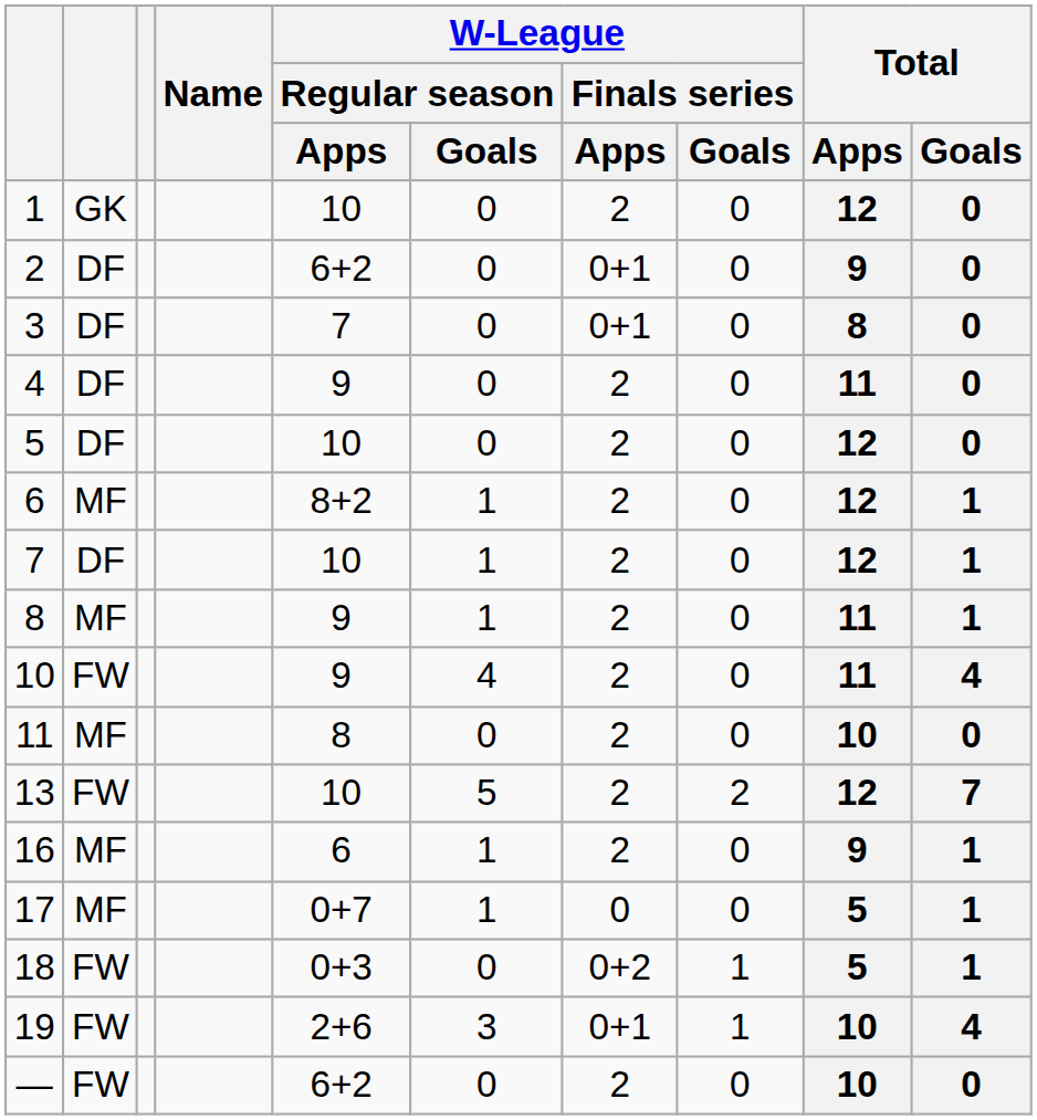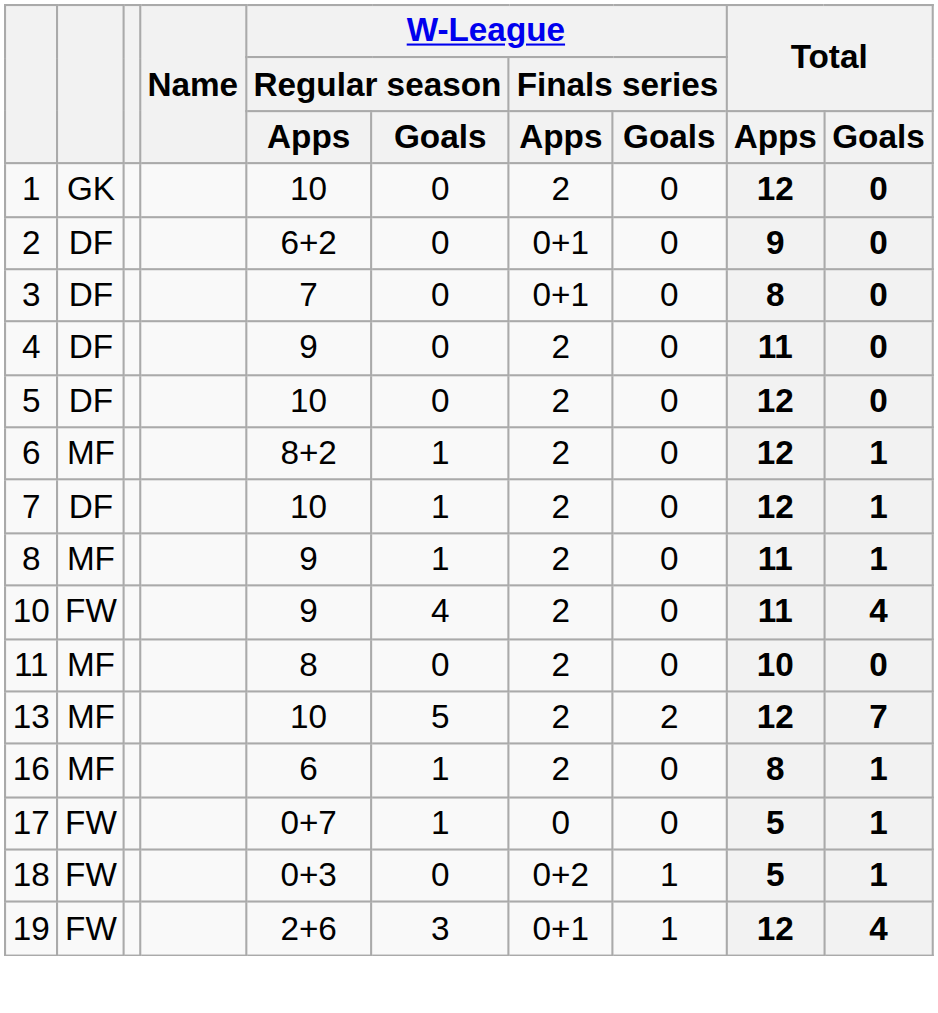 <table class="wikitable sortable" style="text-align:center;">
 <tr>
 <th rowspan="3"></th>
 <th rowspan="3"></th>
 <th rowspan="3"></th>
 <th rowspan="3">Name</th>
 <th colspan="4"><a href='#'>W-League</a></th>
 <th colspan="2" rowspan="2">Total</th>
 </tr>
 <tr>
 <th colspan="2">Regular season</th>
 <th colspan="2">Finals series</th>
 </tr>
 <tr>
 <th>Apps</th>
 <th>Goals</th>
 <th>Apps</th>
 <th>Goals</th>
 <th>Apps</th>
 <th>Goals</th>
 </tr>
 <tr>
 <td>1</td>
 <td>GK</td>
 <td></td>
 <td align="left"><br></td>
 <td>10</td>
 <td>0<br></td>
 <td>2</td>
 <td>0<br></td>
 <th>12</th>
 <th>0</th>
 </tr>
 <tr>
 <td>2</td>
 <td>DF</td>
 <td></td>
 <td align="left"><br></td>
 <td>6+2</td>
 <td>0<br></td>
 <td>0+1</td>
 <td>0<br></td>
 <th>9</th>
 <th>0</th>
 </tr>
 <tr>
 <td>3</td>
 <td>DF</td>
 <td></td>
 <td align="left"><br></td>
 <td>7</td>
 <td>0<br></td>
 <td>0+1</td>
 <td>0<br></td>
 <th>8</th>
 <th>0</th>
 </tr>
 <tr>
 <td>4</td>
 <td>DF</td>
 <td></td>
 <td align="left"><br></td>
 <td>9</td>
 <td>0<br></td>
 <td>2</td>
 <td>0<br></td>
 <th>11</th>
 <th>0</th>
 </tr>
 <tr>
 <td>5</td>
 <td>DF</td>
 <td></td>
 <td align="left"><br></td>
 <td>10</td>
 <td>0<br></td>
 <td>2</td>
 <td>0<br></td>
 <th>12</th>
 <th>0</th>
 </tr>
 <tr>
 <td>6</td>
 <td>MF</td>
 <td></td>
 <td align="left"><br></td>
 <td>8+2</td>
 <td>1<br></td>
 <td>2</td>
 <td>0<br></td>
 <th>12</th>
 <th>1</th>
 </tr>
 <tr>
 <td>7</td>
 <td>DF</td>
 <td></td>
 <td align="left"><br></td>
 <td>10</td>
 <td>1<br></td>
 <td>2</td>
 <td>0<br></td>
 <th>12</th>
 <th>1</th>
 </tr>
 <tr>
 <td>8</td>
 <td>MF</td>
 <td></td>
 <td align="left"><br></td>
 <td>9</td>
 <td>1<br></td>
 <td>2</td>
 <td>0<br></td>
 <th>11</th>
 <th>1</th>
 </tr>
 <tr>
 <td>10</td>
 <td>FW</td>
 <td></td>
 <td align="left"><br></td>
 <td>9</td>
 <td>4<br></td>
 <td>2</td>
 <td>0<br></td>
 <th>11</th>
 <th>4</th>
 </tr>
 <tr>
 <td>11</td>
 <td>MF</td>
 <td></td>
 <td align="left"><br></td>
 <td>8</td>
 <td>0<br></td>
 <td>2</td>
 <td>0<br></td>
 <th>10</th>
 <th>0</th>
 </tr>
 <tr>
 <td>13</td>
-<td>FW</td>
+<td>MF</td>
 <td></td>
 <td align="left"><br></td>
 <td>10</td>
 <td>5<br></td>
 <td>2</td>
 <td>2<br></td>
 <th>12</th>
 <th>7</th>
 </tr>
 <tr>
 <td>16</td>
 <td>MF</td>
 <td></td>
 <td align="left"><br></td>
 <td>6</td>
 <td>1<br></td>
 <td>2</td>
 <td>0<br></td>
-<th>9</th>
+<th>8</th>
 <th>1</th>
 </tr>
 <tr>
 <td>17</td>
-<td>MF</td>
+<td>FW</td>
 <td></td>
 <td align="left"><br></td>
 <td>0+7</td>
 <td>1<br></td>
 <td>0</td>
 <td>0<br></td>
 <th>5</th>
 <th>1</th>
 </tr>
 <tr>
 <td>18</td>
 <td>FW</td>
 <td></td>
 <td align="left"><br></td>
 <td>0+3</td>
 <td>0<br></td>
 <td>0+2</td>
 <td>1<br></td>
 <th>5</th>
 <th>1</th>
 </tr>
 <tr>
 <td>19</td>
 <td>FW</td>
 <td></td>
 <td align="left"><br></td>
 <td>2+6</td>
 <td>3<br></td>
 <td>0+1</td>
 <td>1<br></td>
-<th>10</th>
+<th>12</th>
 <th>4</th>
 </tr>
-<tr>
-<td>—</td>
-<td>FW</td>
-<td></td>
-<td align="left"><br></td>
-<td>6+2</td>
-<td>0<br></td>
-<td>2</td>
-<td>0<br></td>
-<th>10</th>
-<th>0</th>
-</tr>
 </table>
